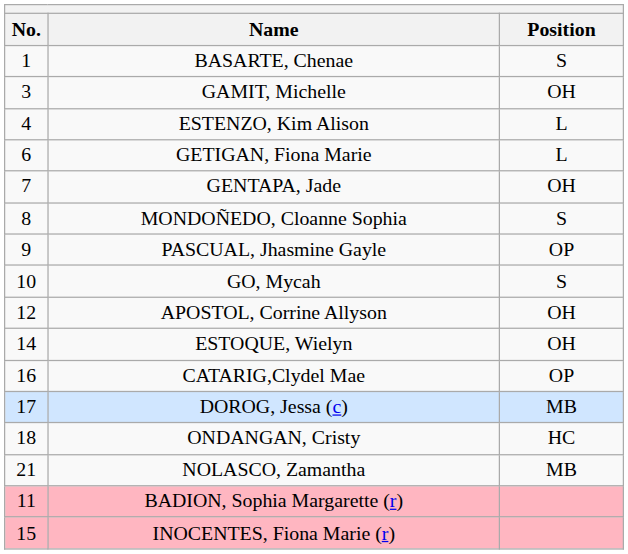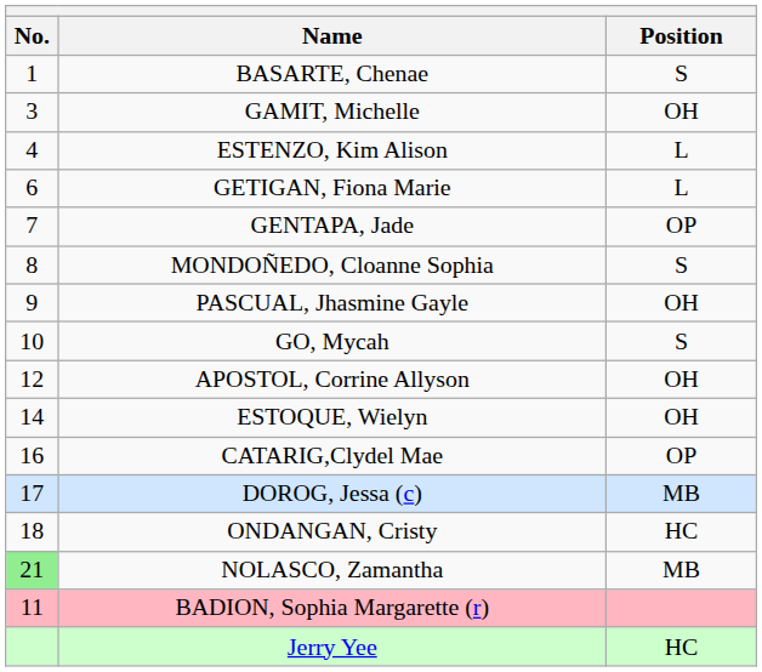 <table class="wikitable mw-collapsible mw-collapsed" style="text-align:center; width:500px; border:none">
 <tr>
 <th style="text-align:left" colspan="3"></th>
 </tr>
 <tr>
 <th style="width:7%">No.</th>
 <th>Name</th>
 <th style="width:20%">Position</th>
 </tr>
 <tr>
 <td>1</td>
 <td>BASARTE, Chenae</td>
 <td>S</td>
 </tr>
 <tr>
 <td>3</td>
 <td>GAMIT, Michelle</td>
 <td>OH</td>
 </tr>
 <tr>
 <td>4</td>
 <td>ESTENZO, Kim Alison</td>
 <td>L</td>
 </tr>
 <tr>
 <td>6</td>
 <td>GETIGAN, Fiona Marie</td>
 <td>L</td>
 </tr>
 <tr>
 <td>7</td>
 <td>GENTAPA, Jade</td>
-<td>OH</td>
+<td>OP</td>
 </tr>
 <tr>
 <td>8</td>
 <td>MONDOÑEDO, Cloanne Sophia</td>
 <td>S</td>
 </tr>
 <tr>
 <td>9</td>
 <td>PASCUAL, Jhasmine Gayle</td>
-<td>OP</td>
+<td>OH</td>
 </tr>
 <tr>
 <td>10</td>
 <td>GO, Mycah</td>
 <td>S</td>
 </tr>
 <tr>
 <td>12</td>
 <td>APOSTOL, Corrine Allyson</td>
 <td>OH</td>
 </tr>
 <tr>
 <td>14</td>
 <td>ESTOQUE, Wielyn</td>
 <td>OH</td>
 </tr>
 <tr>
 <td>16</td>
 <td>CATARIG,Clydel Mae</td>
 <td>OP</td>
 </tr>
 <tr bgcolor=#DOE6FF>
 <td>17</td>
 <td>DOROG, Jessa (<a href='#'>c</a>)</td>
 <td>MB</td>
 </tr>
 <tr>
 <td>18</td>
 <td>ONDANGAN, Cristy</td>
 <td>HC</td>
 </tr>
 <tr>
-<td>21</td>
+<td style="background: lightgreen;">21</td>
 <td>NOLASCO, Zamantha</td>
 <td>MB</td>
 </tr>
 <tr bgcolor=#FFB6C1>
 <td>11</td>
 <td>BADION, Sophia Margarette (<a href='#'>r</a>)</td>
 <td></td>
 </tr>
-<tr bgcolor=#FFB6C1>
-<td>15</td>
-<td>INOCENTES, Fiona Marie (<a href='#'>r</a>)</td>
+<tr bgcolor=#CCFFCC>
 <td></td>
+<td><a href='#'>Jerry Yee</a></td>
+<td>HC</td>
 </tr>
 </table>
